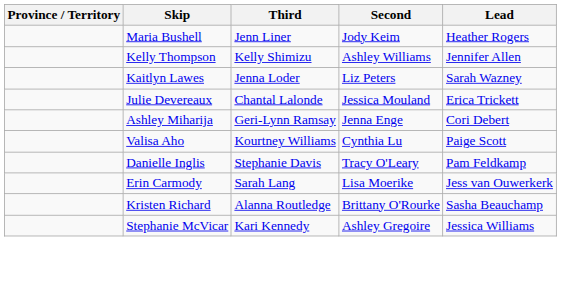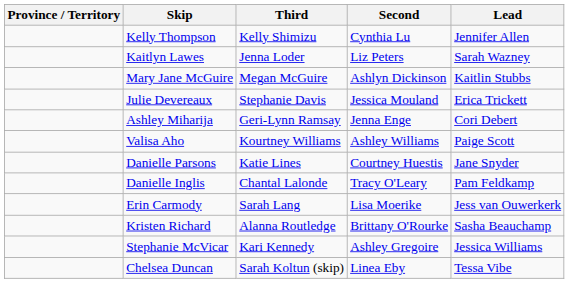 <table class="wikitable">
 <tr>
 <th>Province / Territory</th>
 <th>Skip</th>
 <th>Third</th>
 <th>Second</th>
 <th>Lead</th>
 </tr>
 <tr>
 <td></td>
-<td><a href='#'>Maria Bushell</a></td>
-<td><a href='#'>Jenn Liner</a></td>
-<td><a href='#'>Jody Keim</a></td>
-<td><a href='#'>Heather Rogers</a></td>
-</tr>
-<tr>
-<td></td>
 <td><a href='#'>Kelly Thompson</a></td>
 <td><a href='#'>Kelly Shimizu</a></td>
-<td><a href='#'>Ashley Williams</a></td>
+<td><a href='#'>Cynthia Lu</a></td>
 <td><a href='#'>Jennifer Allen</a></td>
 </tr>
 <tr>
 <td></td>
 <td><a href='#'>Kaitlyn Lawes</a></td>
 <td><a href='#'>Jenna Loder</a></td>
 <td><a href='#'>Liz Peters</a></td>
 <td><a href='#'>Sarah Wazney</a></td>
 </tr>
 <tr>
 <td></td>
+<td><a href='#'>Mary Jane McGuire</a></td>
+<td><a href='#'>Megan McGuire</a></td>
+<td><a href='#'>Ashlyn Dickinson</a></td>
+<td><a href='#'>Kaitlin Stubbs</a></td>
+</tr>
+<tr>
+<td></td>
 <td><a href='#'>Julie Devereaux</a></td>
-<td><a href='#'>Chantal Lalonde</a></td>
+<td><a href='#'>Stephanie Davis</a></td>
 <td><a href='#'>Jessica Mouland</a></td>
 <td><a href='#'>Erica Trickett</a></td>
 </tr>
 <tr>
 <td></td>
 <td><a href='#'>Ashley Miharija</a></td>
 <td><a href='#'>Geri-Lynn Ramsay</a></td>
 <td><a href='#'>Jenna Enge</a></td>
 <td><a href='#'>Cori Debert</a></td>
 </tr>
 <tr>
 <td></td>
 <td><a href='#'>Valisa Aho</a></td>
 <td><a href='#'>Kourtney Williams</a></td>
-<td><a href='#'>Cynthia Lu</a></td>
+<td><a href='#'>Ashley Williams</a></td>
 <td><a href='#'>Paige Scott</a></td>
 </tr>
 <tr>
 <td></td>
+<td><a href='#'>Danielle Parsons</a></td>
+<td><a href='#'>Katie Lines</a></td>
+<td><a href='#'>Courtney Huestis</a></td>
+<td><a href='#'>Jane Snyder</a></td>
+</tr>
+<tr>
+<td></td>
 <td><a href='#'>Danielle Inglis</a></td>
-<td><a href='#'>Stephanie Davis</a></td>
+<td><a href='#'>Chantal Lalonde</a></td>
 <td><a href='#'>Tracy O'Leary</a></td>
 <td><a href='#'>Pam Feldkamp</a></td>
 </tr>
 <tr>
 <td></td>
 <td><a href='#'>Erin Carmody</a></td>
 <td><a href='#'>Sarah Lang</a></td>
 <td><a href='#'>Lisa Moerike</a></td>
 <td><a href='#'>Jess van Ouwerkerk</a></td>
 </tr>
 <tr>
 <td></td>
 <td><a href='#'>Kristen Richard</a></td>
 <td><a href='#'>Alanna Routledge</a></td>
 <td><a href='#'>Brittany O'Rourke</a></td>
 <td><a href='#'>Sasha Beauchamp</a></td>
 </tr>
 <tr>
 <td></td>
 <td><a href='#'>Stephanie McVicar</a></td>
 <td><a href='#'>Kari Kennedy</a></td>
 <td><a href='#'>Ashley Gregoire</a></td>
 <td><a href='#'>Jessica Williams</a></td>
 </tr>
+<tr>
+<td></td>
+<td><a href='#'>Chelsea Duncan</a></td>
+<td><a href='#'>Sarah Koltun</a> (skip)</td>
+<td><a href='#'>Linea Eby</a></td>
+<td><a href='#'>Tessa Vibe</a></td>
+</tr>
 </table>
